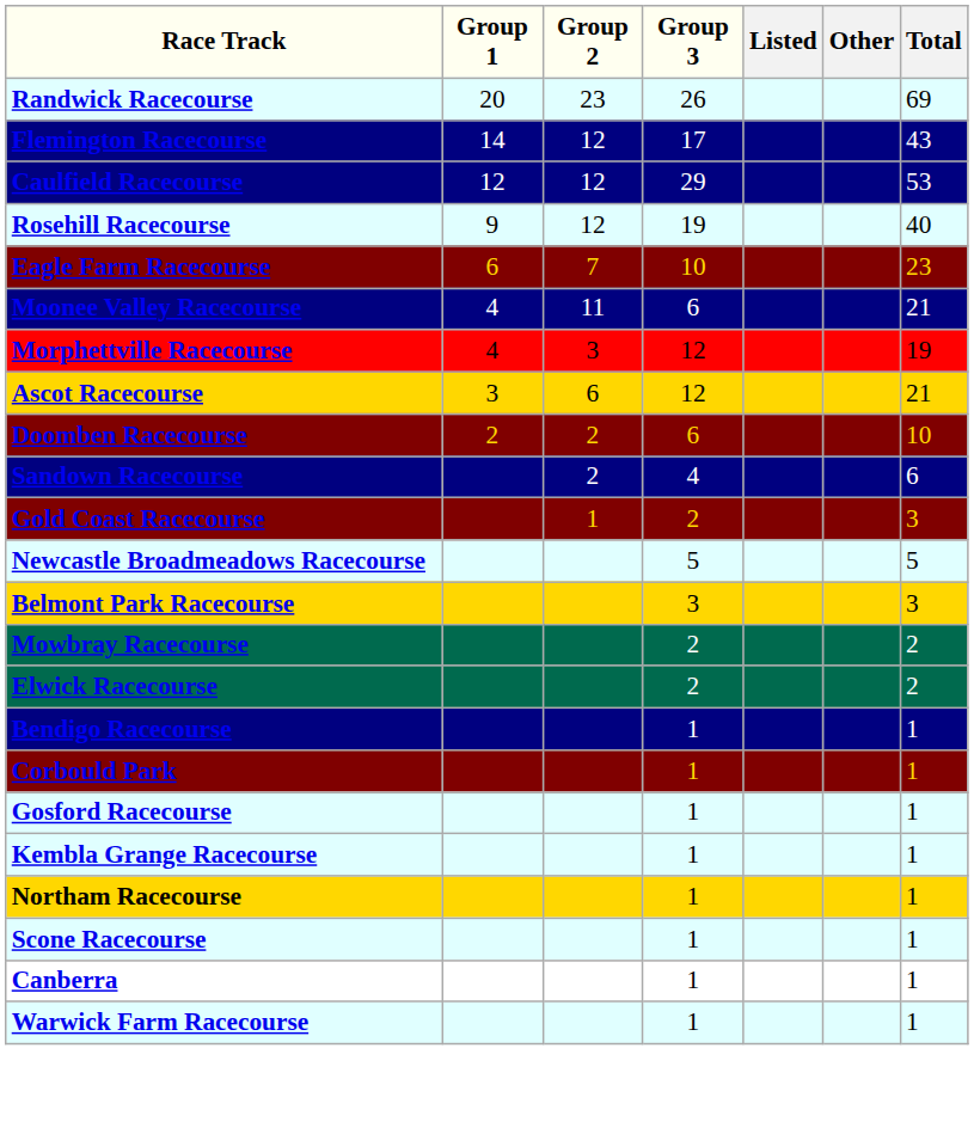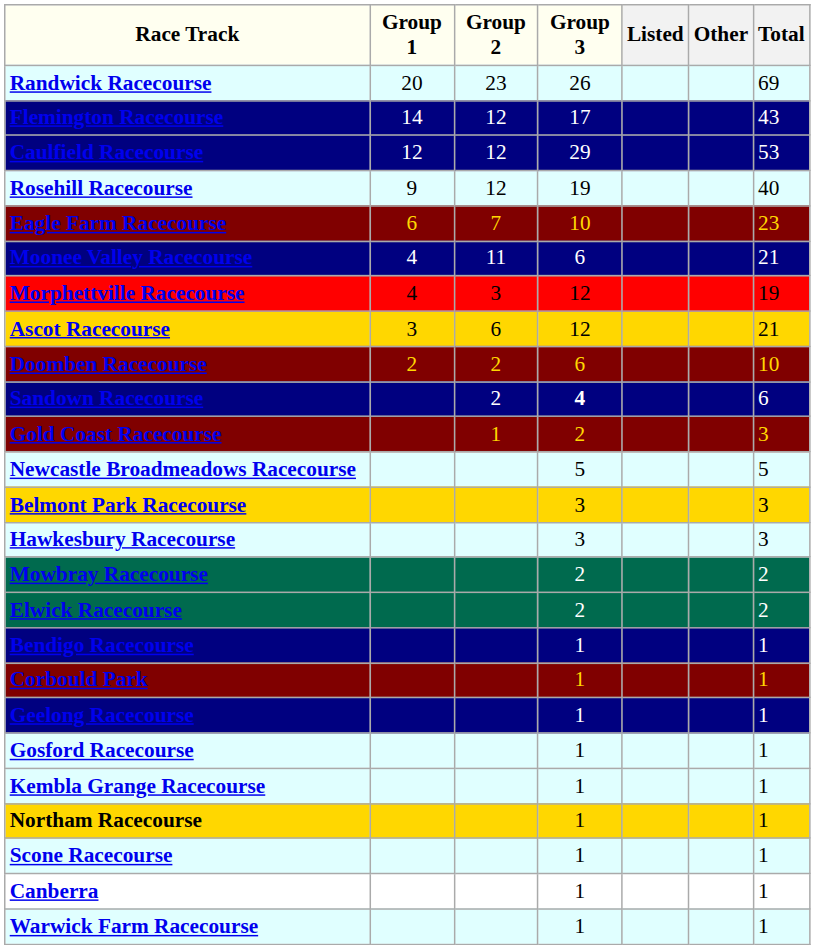 <table class="wikitable sortable" | border="1" cellpadding="0" align="center" style="border-collapse: collapse; font-size:90%">
 <tr>
 <th style="background-color: ivory" width="240px"><strong>Race Track</strong></th>
 <th style="background-color: ivory" width="50px"><strong>Group 1</strong></th>
 <th style="background-color: ivory" width="50px"><strong>Group 2</strong></th>
 <th style="background-color: ivory" width="50px"><strong>Group 3</strong></th>
 <th>Listed</th>
 <th>Other</th>
 <th>Total</th>
 </tr>
 <tr style="background: LightCyan">
 <td><strong><a href='#'>Randwick Racecourse</a></strong></td>
 <td align=center>20</td>
 <td align=center>23</td>
 <td align=center>26</td>
 <td></td>
 <td></td>
 <td>69</td>
 </tr>
 <tr style="background:navy; color:white;">
 <td><strong><a href='#'><span>Flemington Racecourse</span></a></strong></td>
 <td align=center>14</td>
 <td align=center>12</td>
 <td align=center>17</td>
 <td></td>
 <td></td>
 <td>43</td>
 </tr>
 <tr style="background:navy; color:white;">
 <td><strong><a href='#'><span>Caulfield Racecourse</span></a></strong></td>
 <td align=center>12</td>
 <td align=center>12</td>
 <td align=center>29</td>
 <td></td>
 <td></td>
 <td>53</td>
 </tr>
 <tr style="background: LightCyan">
 <td><strong><a href='#'>Rosehill Racecourse</a></strong></td>
 <td align=center>9</td>
 <td align=center>12</td>
 <td align=center>19</td>
 <td></td>
 <td></td>
 <td>40</td>
 </tr>
 <tr style="background:Maroon; color:gold;">
 <td><strong><a href='#'><span>Eagle Farm Racecourse</span></a></strong></td>
 <td align=center>6</td>
 <td align=center>7</td>
 <td align=center>10</td>
 <td></td>
 <td></td>
 <td>23</td>
 </tr>
 <tr style="background:navy; color:white;">
 <td><strong><a href='#'><span>Moonee Valley Racecourse</span></a></strong></td>
 <td align=center>4</td>
 <td align=center>11</td>
 <td align=center>6</td>
 <td></td>
 <td></td>
 <td>21</td>
 </tr>
 <tr style="background:red; color:black;">
 <td><strong><a href='#'><span>Morphettville Racecourse</span></a></strong></td>
 <td align=center>4</td>
 <td align=center>3</td>
 <td align=center>12</td>
 <td></td>
 <td></td>
 <td>19</td>
 </tr>
 <tr style="background:gold; color:black;">
 <td><strong><a href='#'><span>Ascot Racecourse</span></a></strong></td>
 <td align=center>3</td>
 <td align=center>6</td>
 <td align=center>12</td>
 <td></td>
 <td></td>
 <td>21</td>
 </tr>
 <tr style="background:Maroon; color:gold;">
 <td><strong><a href='#'><span>Doomben Racecourse</span></a></strong></td>
 <td align=center>2</td>
 <td align=center>2</td>
 <td align=center>6</td>
 <td></td>
 <td></td>
 <td>10</td>
 </tr>
 <tr style="background:navy; color:white;">
 <td><strong><a href='#'><span>Sandown Racecourse</span></a></strong></td>
 <td align=center></td>
 <td align=center>2</td>
-<td align=center>4</td>
+<td align=center><strong>4</strong></td>
 <td></td>
 <td></td>
 <td>6</td>
 </tr>
 <tr style="background:Maroon; color:gold;">
 <td><strong><a href='#'><span>Gold Coast Racecourse</span></a></strong></td>
 <td align=center></td>
 <td align=center>1</td>
 <td align=center>2</td>
 <td></td>
 <td></td>
 <td>3</td>
 </tr>
 <tr style="background:LightCyan">
 <td><strong><a href='#'><span>Newcastle Broadmeadows Racecourse</span></a></strong></td>
 <td align=center></td>
 <td align=center></td>
 <td align=center>5</td>
 <td></td>
 <td></td>
 <td>5</td>
 </tr>
 <tr style="background:gold; color:black;">
 <td><strong><a href='#'><span>Belmont Park Racecourse</span></a></strong></td>
+<td align=center></td>
+<td align=center></td>
+<td align=center>3</td>
+<td></td>
+<td></td>
+<td>3</td>
+</tr>
+<tr style="background:LightCyan">
+<td><strong><a href='#'><span>Hawkesbury Racecourse</span></a></strong></td>
 <td align=center></td>
 <td align=center></td>
 <td align=center>3</td>
 <td></td>
 <td></td>
 <td>3</td>
 </tr>
 <tr style="background:#006A4E; color:white;">
 <td><strong><a href='#'><span>Mowbray Racecourse</span></a></strong></td>
 <td align=center></td>
 <td align=center></td>
 <td align=center>2</td>
 <td></td>
 <td></td>
 <td>2</td>
 </tr>
 <tr style="background:#006A4E; color:white;">
 <td><strong><a href='#'><span>Elwick Racecourse</span></a></strong></td>
 <td align=center></td>
 <td align=center></td>
 <td align=center>2</td>
 <td></td>
 <td></td>
 <td>2</td>
 </tr>
 <tr style="background:navy; color:white;">
 <td><strong><a href='#'><span>Bendigo Racecourse</span></a></strong></td>
 <td align=center></td>
 <td align=center></td>
 <td align=center>1</td>
 <td></td>
 <td></td>
 <td>1</td>
 </tr>
 <tr style="background:Maroon; color:gold;">
 <td><strong><a href='#'><span>Corbould Park</span></a></strong></td>
+<td align=center></td>
+<td align=center></td>
+<td align=center>1</td>
+<td></td>
+<td></td>
+<td>1</td>
+</tr>
+<tr style="background:navy; color:white;">
+<td><strong><a href='#'><span>Geelong Racecourse</span></a></strong></td>
 <td align=center></td>
 <td align=center></td>
 <td align=center>1</td>
 <td></td>
 <td></td>
 <td>1</td>
 </tr>
 <tr style="background:LightCyan">
 <td><strong><a href='#'><span>Gosford  Racecourse</span></a></strong></td>
 <td align=center></td>
 <td align=center></td>
 <td align=center>1</td>
 <td></td>
 <td></td>
 <td>1</td>
 </tr>
 <tr style="background:LightCyan">
 <td><strong><a href='#'><span>Kembla Grange Racecourse</span></a></strong></td>
 <td align=center></td>
 <td align=center></td>
 <td align=center>1</td>
 <td></td>
 <td></td>
 <td>1</td>
 </tr>
 <tr style="background:gold; color:black;">
 <td><strong><span>Northam Racecourse</span></strong></td>
 <td align=center></td>
 <td align=center></td>
 <td align=center>1</td>
 <td></td>
 <td></td>
 <td>1</td>
 </tr>
 <tr style="background:LightCyan">
 <td><strong><a href='#'><span>Scone Racecourse</span></a></strong></td>
 <td align=center></td>
 <td align=center></td>
 <td align=center>1</td>
 <td></td>
 <td></td>
 <td>1</td>
 </tr>
 <tr style="background:white; color:black;">
 <td><strong><a href='#'><span>Canberra</span></a></strong></td>
 <td align=center></td>
 <td align=center></td>
 <td align=center>1</td>
 <td></td>
 <td></td>
 <td>1</td>
 </tr>
 <tr style="background:LightCyan">
 <td><strong><a href='#'><span>Warwick Farm Racecourse</span></a></strong></td>
 <td align=center></td>
 <td align=center></td>
 <td align=center>1</td>
 <td></td>
 <td></td>
 <td>1</td>
 </tr>
 </table>
